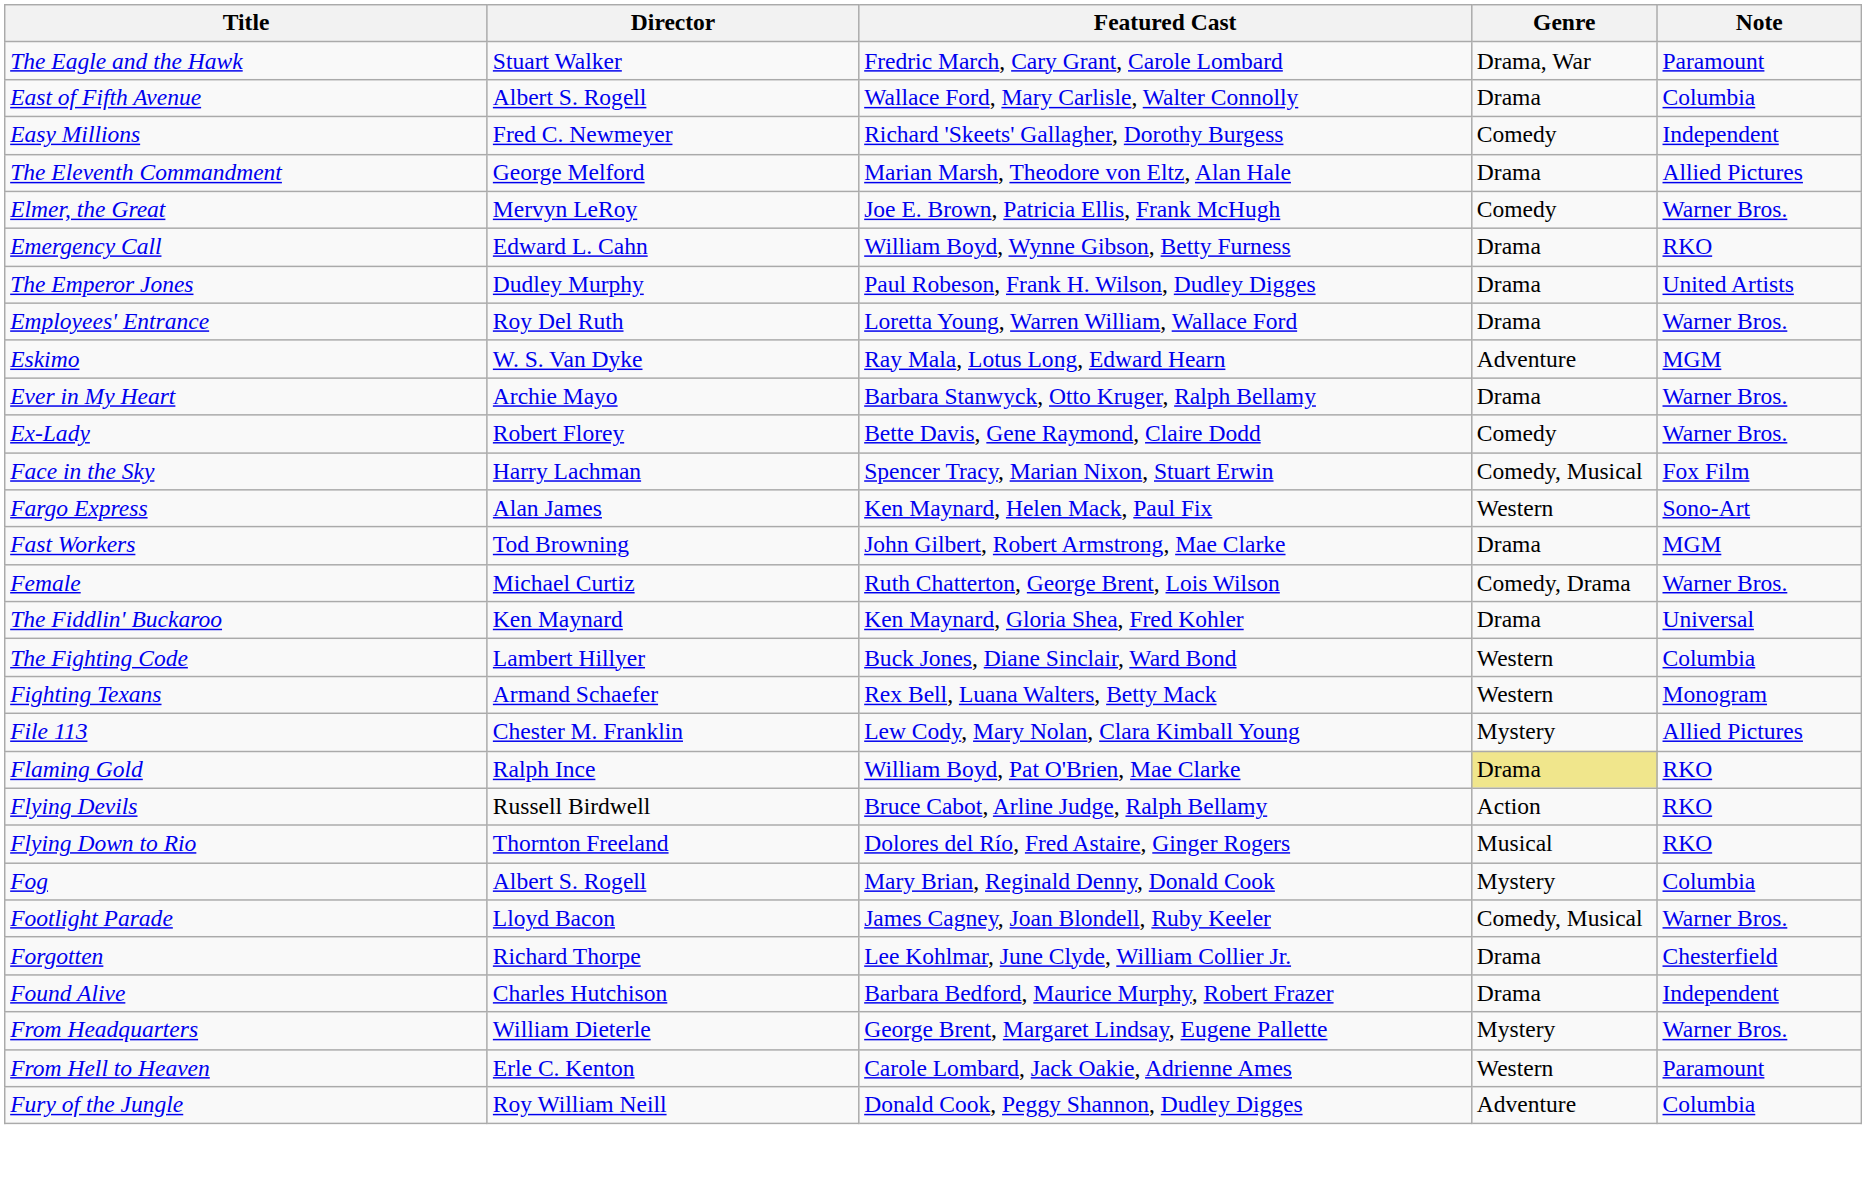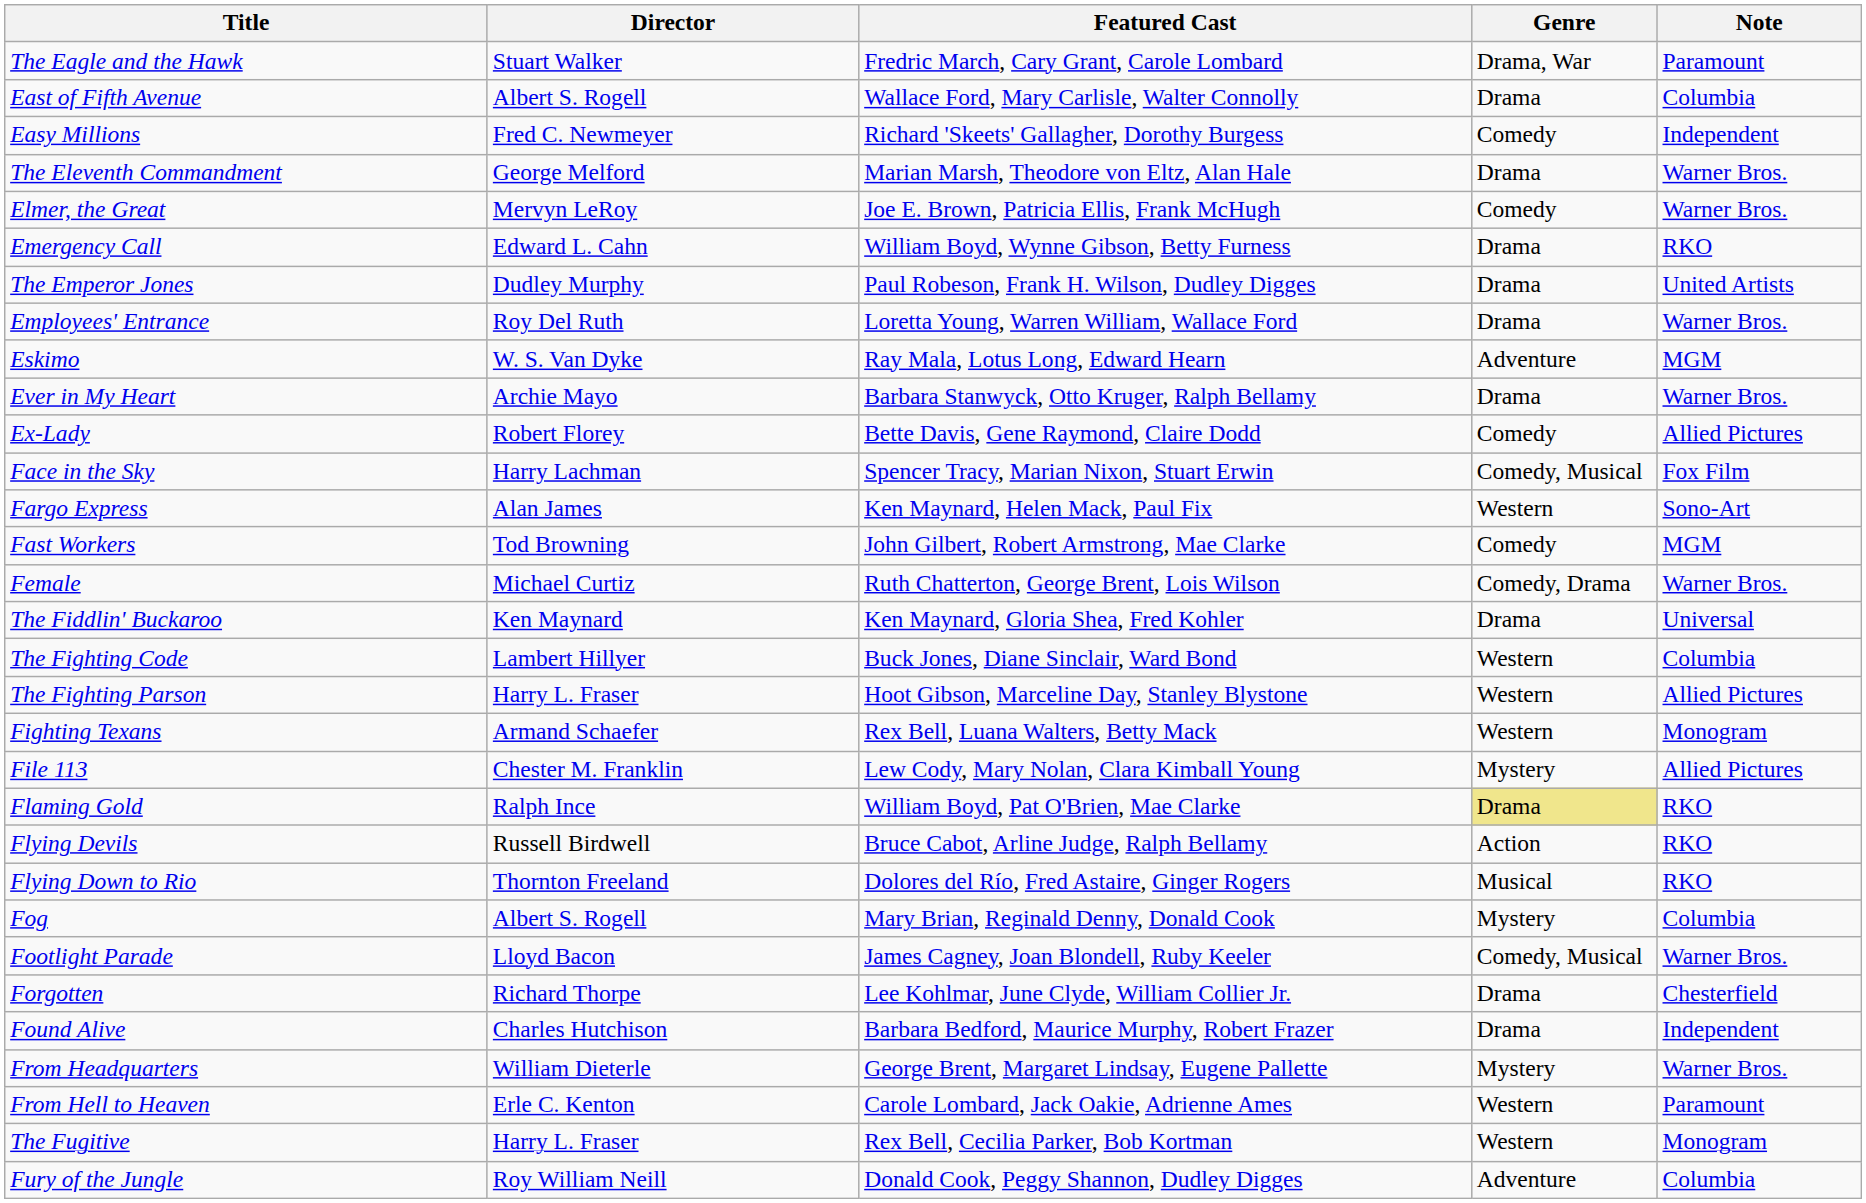 <table class="wikitable" style="width:100%;">
 <tr>
 <th style="width:26%;">Title</th>
 <th style="width:20%;">Director</th>
 <th style="width:33%;">Featured Cast</th>
 <th style="width:10%;">Genre</th>
 <th style="width:11%;">Note</th>
 </tr>
 <tr>
 <td><em><a href='#'>The Eagle and the Hawk</a></em></td>
 <td><a href='#'>Stuart Walker</a></td>
 <td><a href='#'>Fredric March</a>, <a href='#'>Cary Grant</a>, <a href='#'>Carole Lombard</a></td>
 <td>Drama, War</td>
 <td><a href='#'>Paramount</a></td>
 </tr>
 <tr>
 <td><em><a href='#'>East of Fifth Avenue</a></em></td>
 <td><a href='#'>Albert S. Rogell</a></td>
 <td><a href='#'>Wallace Ford</a>, <a href='#'>Mary Carlisle</a>, <a href='#'>Walter Connolly</a></td>
 <td>Drama</td>
 <td><a href='#'>Columbia</a></td>
 </tr>
 <tr>
 <td><em><a href='#'>Easy Millions</a></em></td>
 <td><a href='#'>Fred C. Newmeyer</a></td>
 <td><a href='#'>Richard 'Skeets' Gallagher</a>, <a href='#'>Dorothy Burgess</a></td>
 <td>Comedy</td>
 <td><a href='#'>Independent</a></td>
 </tr>
 <tr>
 <td><em><a href='#'>The Eleventh Commandment</a></em></td>
 <td><a href='#'>George Melford</a></td>
 <td><a href='#'>Marian Marsh</a>, <a href='#'>Theodore von Eltz</a>, <a href='#'>Alan Hale</a></td>
 <td>Drama</td>
-<td><a href='#'>Allied Pictures</a></td>
+<td><a href='#'>Warner Bros.</a></td>
 </tr>
 <tr>
 <td><em><a href='#'>Elmer, the Great</a></em></td>
 <td><a href='#'>Mervyn LeRoy</a></td>
 <td><a href='#'>Joe E. Brown</a>, <a href='#'>Patricia Ellis</a>, <a href='#'>Frank McHugh</a></td>
 <td>Comedy</td>
 <td><a href='#'>Warner Bros.</a></td>
 </tr>
 <tr>
 <td><em><a href='#'>Emergency Call</a></em></td>
 <td><a href='#'>Edward L. Cahn</a></td>
 <td><a href='#'>William Boyd</a>, <a href='#'>Wynne Gibson</a>, <a href='#'>Betty Furness</a></td>
 <td>Drama</td>
 <td><a href='#'>RKO</a></td>
 </tr>
 <tr>
 <td><em><a href='#'>The Emperor Jones</a></em></td>
 <td><a href='#'>Dudley Murphy</a></td>
 <td><a href='#'>Paul Robeson</a>, <a href='#'>Frank H. Wilson</a>, <a href='#'>Dudley Digges</a></td>
 <td>Drama</td>
 <td><a href='#'>United Artists</a></td>
 </tr>
 <tr>
 <td><em><a href='#'>Employees' Entrance</a></em></td>
 <td><a href='#'>Roy Del Ruth</a></td>
 <td><a href='#'>Loretta Young</a>, <a href='#'>Warren William</a>, <a href='#'>Wallace Ford</a></td>
 <td>Drama</td>
 <td><a href='#'>Warner Bros.</a></td>
 </tr>
 <tr>
 <td><em><a href='#'>Eskimo</a></em></td>
 <td><a href='#'>W. S. Van Dyke</a></td>
 <td><a href='#'>Ray Mala</a>, <a href='#'>Lotus Long</a>, <a href='#'>Edward Hearn</a></td>
 <td>Adventure</td>
 <td><a href='#'>MGM</a></td>
 </tr>
 <tr>
 <td><em><a href='#'>Ever in My Heart</a></em></td>
 <td><a href='#'>Archie Mayo</a></td>
 <td><a href='#'>Barbara Stanwyck</a>, <a href='#'>Otto Kruger</a>, <a href='#'>Ralph Bellamy</a></td>
 <td>Drama</td>
 <td><a href='#'>Warner Bros.</a></td>
 </tr>
 <tr>
 <td><em><a href='#'>Ex-Lady</a></em></td>
 <td><a href='#'>Robert Florey</a></td>
 <td><a href='#'>Bette Davis</a>, <a href='#'>Gene Raymond</a>, <a href='#'>Claire Dodd</a></td>
 <td>Comedy</td>
-<td><a href='#'>Warner Bros.</a></td>
+<td><a href='#'>Allied Pictures</a></td>
 </tr>
 <tr>
 <td><em><a href='#'>Face in the Sky</a></em></td>
 <td><a href='#'>Harry Lachman</a></td>
 <td><a href='#'>Spencer Tracy</a>, <a href='#'>Marian Nixon</a>, <a href='#'>Stuart Erwin</a></td>
 <td>Comedy, Musical</td>
 <td><a href='#'>Fox Film</a></td>
 </tr>
 <tr>
 <td><em><a href='#'>Fargo Express</a></em></td>
 <td><a href='#'>Alan James</a></td>
 <td><a href='#'>Ken Maynard</a>, <a href='#'>Helen Mack</a>, <a href='#'>Paul Fix</a></td>
 <td>Western</td>
 <td><a href='#'>Sono-Art</a></td>
 </tr>
 <tr>
 <td><em><a href='#'>Fast Workers</a></em></td>
 <td><a href='#'>Tod Browning</a></td>
 <td><a href='#'>John Gilbert</a>, <a href='#'>Robert Armstrong</a>, <a href='#'>Mae Clarke</a></td>
-<td>Drama</td>
+<td>Comedy</td>
 <td><a href='#'>MGM</a></td>
 </tr>
 <tr>
 <td><em><a href='#'>Female</a></em></td>
 <td><a href='#'>Michael Curtiz</a></td>
 <td><a href='#'>Ruth Chatterton</a>, <a href='#'>George Brent</a>, <a href='#'>Lois Wilson</a></td>
 <td>Comedy, Drama</td>
 <td><a href='#'>Warner Bros.</a></td>
 </tr>
 <tr>
 <td><em><a href='#'>The Fiddlin' Buckaroo</a></em></td>
 <td><a href='#'>Ken Maynard</a></td>
 <td><a href='#'>Ken Maynard</a>, <a href='#'>Gloria Shea</a>, <a href='#'>Fred Kohler</a></td>
 <td>Drama</td>
 <td><a href='#'>Universal</a></td>
 </tr>
 <tr>
 <td><em><a href='#'>The Fighting Code</a></em></td>
 <td><a href='#'>Lambert Hillyer</a></td>
 <td><a href='#'>Buck Jones</a>, <a href='#'>Diane Sinclair</a>, <a href='#'>Ward Bond</a></td>
 <td>Western</td>
 <td><a href='#'>Columbia</a></td>
+</tr>
+<tr>
+<td><em><a href='#'>The Fighting Parson</a></em></td>
+<td><a href='#'>Harry L. Fraser</a></td>
+<td><a href='#'>Hoot Gibson</a>, <a href='#'>Marceline Day</a>, <a href='#'>Stanley Blystone</a></td>
+<td>Western</td>
+<td><a href='#'>Allied Pictures</a></td>
 </tr>
 <tr>
 <td><em><a href='#'>Fighting Texans</a></em></td>
 <td><a href='#'>Armand Schaefer</a></td>
 <td><a href='#'>Rex Bell</a>, <a href='#'>Luana Walters</a>, <a href='#'>Betty Mack</a></td>
 <td>Western</td>
 <td><a href='#'>Monogram</a></td>
 </tr>
 <tr>
 <td><em><a href='#'>File 113</a></em></td>
 <td><a href='#'>Chester M. Franklin</a></td>
 <td><a href='#'>Lew Cody</a>, <a href='#'>Mary Nolan</a>, <a href='#'>Clara Kimball Young</a></td>
 <td>Mystery</td>
 <td><a href='#'>Allied Pictures</a></td>
 </tr>
 <tr>
 <td><em><a href='#'>Flaming Gold</a></em></td>
 <td><a href='#'>Ralph Ince</a></td>
 <td><a href='#'>William Boyd</a>, <a href='#'>Pat O'Brien</a>, <a href='#'>Mae Clarke</a></td>
 <td style="background: khaki;">Drama</td>
 <td><a href='#'>RKO</a></td>
 </tr>
 <tr>
 <td><em><a href='#'>Flying Devils</a></em></td>
 <td>Russell Birdwell</td>
 <td><a href='#'>Bruce Cabot</a>, <a href='#'>Arline Judge</a>, <a href='#'>Ralph Bellamy</a></td>
 <td>Action</td>
 <td><a href='#'>RKO</a></td>
 </tr>
 <tr>
 <td><em><a href='#'>Flying Down to Rio</a></em></td>
 <td><a href='#'>Thornton Freeland</a></td>
 <td><a href='#'>Dolores del Río</a>, <a href='#'>Fred Astaire</a>, <a href='#'>Ginger Rogers</a></td>
 <td>Musical</td>
 <td><a href='#'>RKO</a></td>
 </tr>
 <tr>
 <td><em><a href='#'>Fog</a></em></td>
 <td><a href='#'>Albert S. Rogell</a></td>
 <td><a href='#'>Mary Brian</a>, <a href='#'>Reginald Denny</a>, <a href='#'>Donald Cook</a></td>
 <td>Mystery</td>
 <td><a href='#'>Columbia</a></td>
 </tr>
 <tr>
 <td><em><a href='#'>Footlight Parade</a></em></td>
 <td><a href='#'>Lloyd Bacon</a></td>
 <td><a href='#'>James Cagney</a>, <a href='#'>Joan Blondell</a>, <a href='#'>Ruby Keeler</a></td>
 <td>Comedy, Musical</td>
 <td><a href='#'>Warner Bros.</a></td>
 </tr>
 <tr>
 <td><em><a href='#'>Forgotten</a></em></td>
 <td><a href='#'>Richard Thorpe</a></td>
 <td><a href='#'>Lee Kohlmar</a>, <a href='#'>June Clyde</a>, <a href='#'>William Collier Jr.</a></td>
 <td>Drama</td>
 <td><a href='#'>Chesterfield</a></td>
 </tr>
 <tr>
 <td><em><a href='#'>Found Alive</a></em></td>
 <td><a href='#'>Charles Hutchison</a></td>
 <td><a href='#'>Barbara Bedford</a>, <a href='#'>Maurice Murphy</a>, <a href='#'>Robert Frazer</a></td>
 <td>Drama</td>
 <td><a href='#'>Independent</a></td>
 </tr>
 <tr>
 <td><em><a href='#'>From Headquarters</a></em></td>
 <td><a href='#'>William Dieterle</a></td>
 <td><a href='#'>George Brent</a>, <a href='#'>Margaret Lindsay</a>, <a href='#'>Eugene Pallette</a></td>
 <td>Mystery</td>
 <td><a href='#'>Warner Bros.</a></td>
 </tr>
 <tr>
 <td><em><a href='#'>From Hell to Heaven</a></em></td>
 <td><a href='#'>Erle C. Kenton</a></td>
 <td><a href='#'>Carole Lombard</a>, <a href='#'>Jack Oakie</a>, <a href='#'>Adrienne Ames</a></td>
 <td>Western</td>
 <td><a href='#'>Paramount</a></td>
 </tr>
 <tr>
+<td><em><a href='#'>The Fugitive</a></em></td>
+<td><a href='#'>Harry L. Fraser</a></td>
+<td><a href='#'>Rex Bell</a>, <a href='#'>Cecilia Parker</a>, <a href='#'>Bob Kortman</a></td>
+<td>Western</td>
+<td><a href='#'>Monogram</a></td>
+</tr>
+<tr>
 <td><em><a href='#'>Fury of the Jungle</a></em></td>
 <td><a href='#'>Roy William Neill</a></td>
 <td><a href='#'>Donald Cook</a>, <a href='#'>Peggy Shannon</a>, <a href='#'>Dudley Digges</a></td>
 <td>Adventure</td>
 <td><a href='#'>Columbia</a></td>
 </tr>
 </table>
